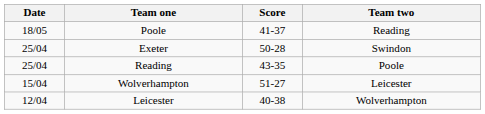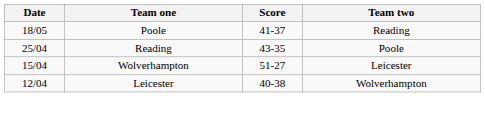 <table class="wikitable" style="text-align: center">
 <tr>
 <th width=80>Date</th>
 <th width=250>Team one</th>
 <th width=80>Score</th>
 <th width=250>Team two</th>
 </tr>
 <tr>
 <td>18/05</td>
 <td>Poole</td>
 <td>41-37</td>
 <td>Reading</td>
-</tr>
-<tr>
-<td>25/04</td>
-<td>Exeter</td>
-<td>50-28</td>
-<td>Swindon</td>
 </tr>
 <tr>
 <td>25/04</td>
 <td>Reading</td>
 <td>43-35</td>
 <td>Poole</td>
 </tr>
 <tr>
 <td>15/04</td>
 <td>Wolverhampton</td>
 <td>51-27</td>
 <td>Leicester</td>
 </tr>
 <tr>
 <td>12/04</td>
 <td>Leicester</td>
 <td>40-38</td>
 <td>Wolverhampton</td>
 </tr>
 </table>
